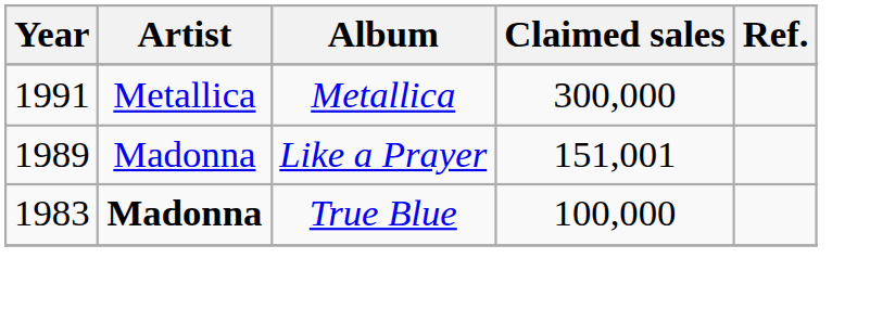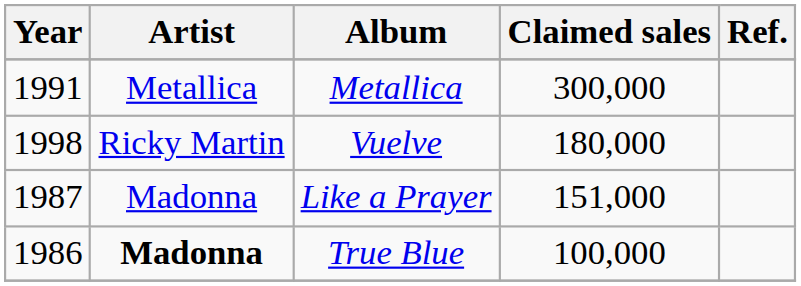 <table class="wikitable sortable">
 <tr>
 <th>Year</th>
 <th>Artist</th>
 <th>Album</th>
 <th>Claimed sales</th>
 <th>Ref.</th>
 </tr>
 <tr>
 </tr>
 <tr>
 <td style="text-align:center;">1991</td>
 <td style="text-align:center;"><a href='#'>Metallica</a></td>
 <td style="text-align:center;"><em><a href='#'>Metallica</a></em></td>
 <td style="text-align:center;">300,000</td>
 <td style="text-align:center;"></td>
 </tr>
 <tr>
-<td style="text-align:center;">1989</td>
-<td style="text-align:center;"><a href='#'>Madonna</a></td>
-<td style="text-align:center;"><em><a href='#'>Like a Prayer</a></em></td>
-<td style="text-align:center;">151,001</td>
+<td style="text-align:center;">1998</td>
+<td style="text-align:center;"><a href='#'>Ricky Martin</a></td>
+<td style="text-align:center;"><em><a href='#'>Vuelve</a></em></td>
+<td style="text-align:center;">180,000</td>
 <td style="text-align:center;"></td>
 </tr>
 <tr>
-<td style="text-align:center;">1983</td>
+<td style="text-align:center;">1987</td>
+<td style="text-align:center;"><a href='#'>Madonna</a></td>
+<td style="text-align:center;"><em><a href='#'>Like a Prayer</a></em></td>
+<td style="text-align:center;">151,000</td>
+<td style="text-align:center;"></td>
+</tr>
+<tr>
+<td style="text-align:center;">1986</td>
 <td style="text-align:center;"><strong>Madonna</strong></td>
 <td style="text-align:center;"><em><a href='#'>True Blue</a></em></td>
 <td style="text-align:center;">100,000</td>
 <td style="text-align:center;"></td>
 </tr>
 <tr>
 </tr>
 </table>
